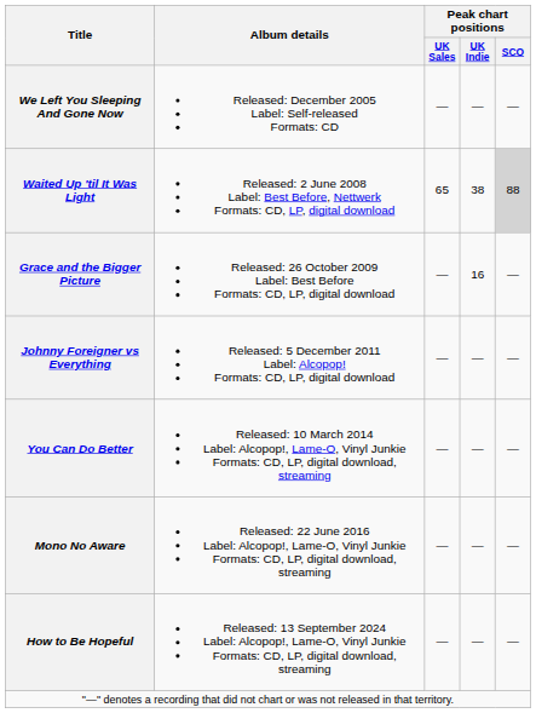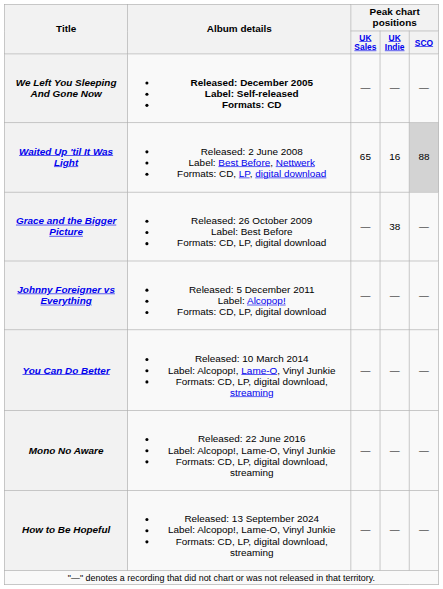 <table class="wikitable plainrowheaders" style="text-align:center;">
 <tr>
 <th scope="col" rowspan="2" style="width:12em;">Title</th>
 <th scope="col" rowspan="2" style="width:22em;">Album details</th>
 <th scope="col" colspan="3">Peak chart positions</th>
 </tr>
 <tr>
 <th scope="col" style="width:3em;font-size:85%;"><a href='#'>UK<br>Sales</a><br></th>
 <th scope="col" style="width:3em;font-size:85%;"><a href='#'>UK<br>Indie</a><br></th>
 <th scope="col" style="width:3em;font-size:85%;"><a href='#'>SCO</a><br></th>
 </tr>
 <tr>
 <th scope="row"><em>We Left You Sleeping And Gone Now</em></th>
-<td><br><ul><li>Released: December 2005</li><li>Label: Self-released</li><li>Formats: CD</li></ul></td>
+<td><strong><br><ul><li>Released: December 2005</li><li>Label: Self-released</li><li>Formats: CD</li></ul></strong></td>
 <td>—</td>
 <td>—</td>
 <td>—</td>
 </tr>
 <tr>
 <th scope="row"><em><a href='#'>Waited Up 'til It Was Light</a></em></th>
 <td><br><ul><li>Released: 2 June 2008</li><li>Label: <a href='#'>Best Before</a>, <a href='#'>Nettwerk</a></li><li>Formats: CD, <a href='#'>LP</a>, <a href='#'>digital download</a></li></ul></td>
 <td>65</td>
-<td>38</td>
+<td>16</td>
 <td style="background: lightgrey;">88</td>
 </tr>
 <tr>
 <th scope="row"><em><a href='#'>Grace and the Bigger Picture</a></em></th>
 <td><br><ul><li>Released: 26 October 2009</li><li>Label: Best Before</li><li>Formats: CD, LP, digital download</li></ul></td>
 <td>—</td>
-<td>16</td>
+<td>38</td>
 <td>—</td>
 </tr>
 <tr>
 <th scope="row"><em><a href='#'>Johnny Foreigner vs Everything</a></em></th>
 <td><br><ul><li>Released: 5 December 2011</li><li>Label: <a href='#'>Alcopop!</a></li><li>Formats: CD, LP, digital download</li></ul></td>
 <td>—</td>
 <td>—</td>
 <td>—</td>
 </tr>
 <tr>
 <th scope="row"><em><a href='#'>You Can Do Better</a></em></th>
 <td><br><ul><li>Released: 10 March 2014</li><li>Label: Alcopop!, <a href='#'>Lame-O</a>, Vinyl Junkie</li><li>Formats: CD, LP, digital download, <a href='#'>streaming</a></li></ul></td>
 <td>—</td>
 <td>—</td>
 <td>—</td>
 </tr>
 <tr>
 <th scope="row"><em>Mono No Aware</em></th>
 <td><br><ul><li>Released: 22 June 2016</li><li>Label: Alcopop!, Lame-O, Vinyl Junkie</li><li>Formats: CD, LP, digital download, streaming</li></ul></td>
 <td>—</td>
 <td>—</td>
 <td>—</td>
 </tr>
 <tr>
 <th scope="row"><em>How to Be Hopeful</em></th>
 <td><br><ul><li>Released: 13 September 2024</li><li>Label: Alcopop!, Lame-O, Vinyl Junkie</li><li>Formats: CD, LP, digital download, streaming</li></ul></td>
 <td>—</td>
 <td>—</td>
 <td>—</td>
 </tr>
 <tr>
 <td colspan="18" style="font-size:90%">"—" denotes a recording that did not chart or was not released in that territory.</td>
 </tr>
 </table>
